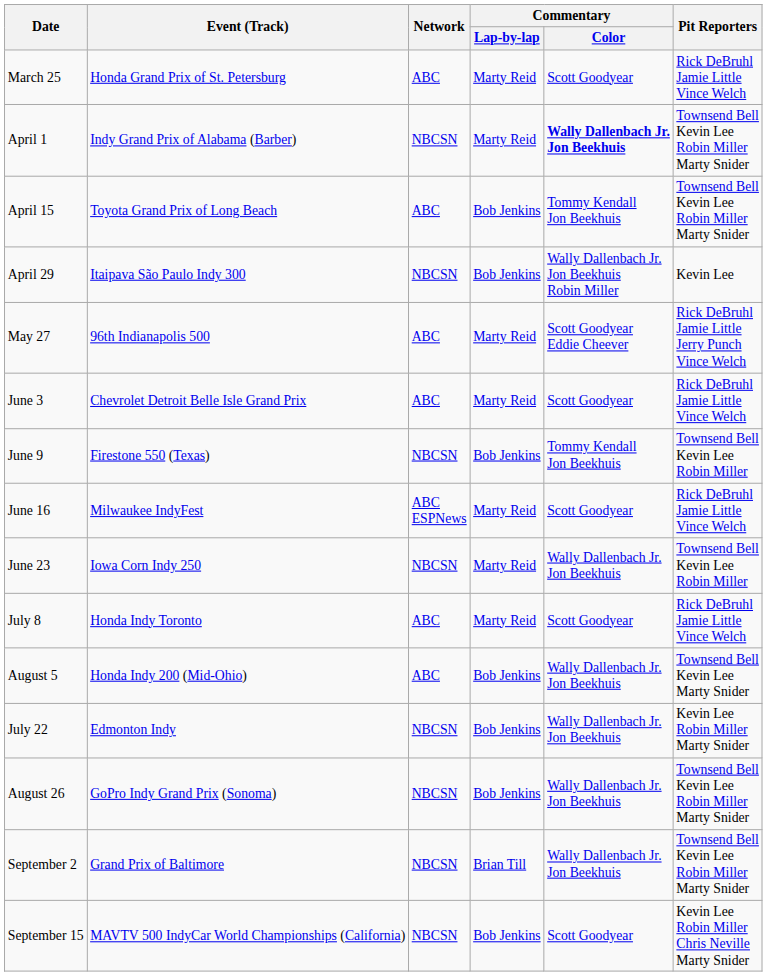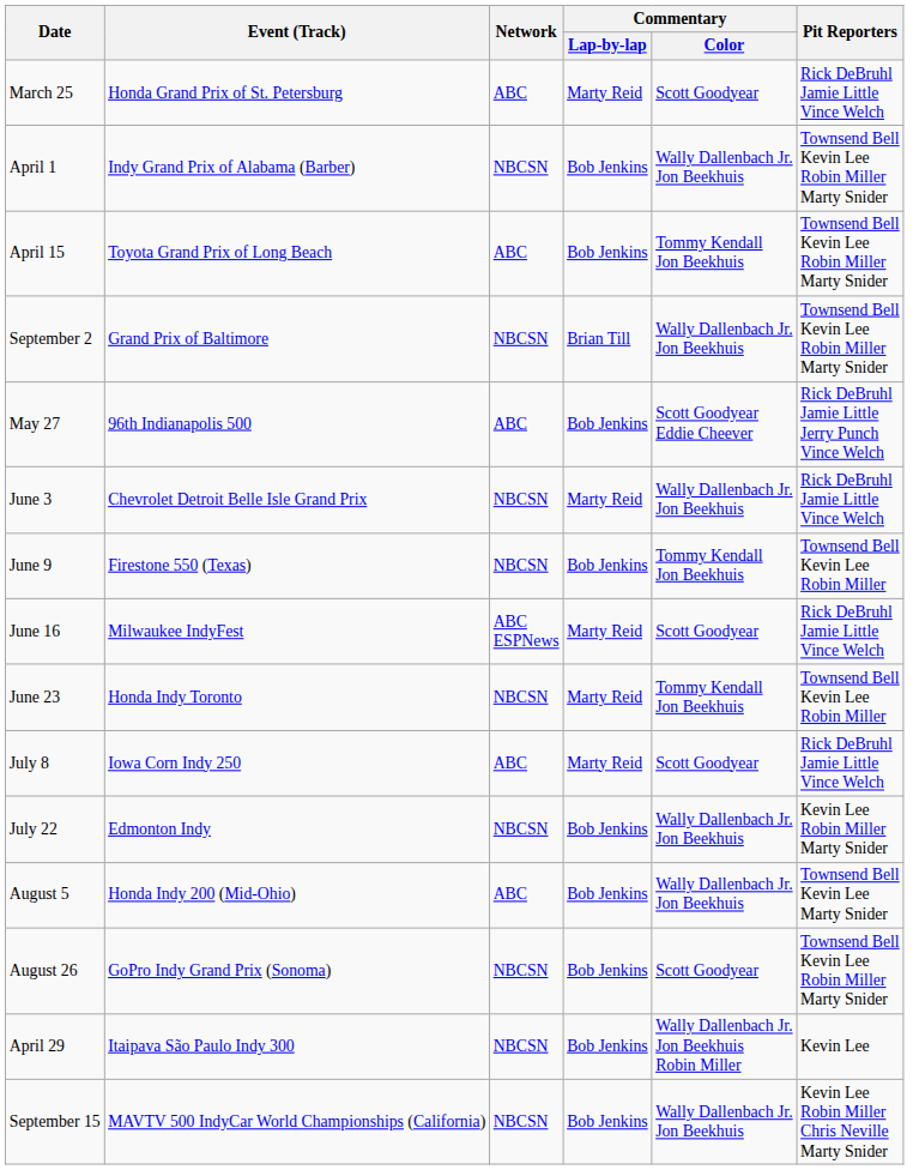 <table class="wikitable" style="font-size: 85%;">
 <tr>
 <th rowspan=2>Date</th>
 <th rowspan=2>Event (Track)</th>
 <th rowspan=2>Network<br></th>
 <th colspan=2>Commentary</th>
 <th rowspan=2>Pit Reporters</th>
 </tr>
 <tr>
 <th><a href='#'>Lap-by-lap</a></th>
 <th><a href='#'>Color</a></th>
 </tr>
 <tr>
 <td>March 25</td>
 <td><a href='#'>Honda Grand Prix of St. Petersburg</a></td>
 <td><a href='#'>ABC</a></td>
 <td><a href='#'>Marty Reid</a></td>
 <td><a href='#'>Scott Goodyear</a></td>
 <td><a href='#'>Rick DeBruhl</a><br><a href='#'>Jamie Little</a><br><a href='#'>Vince Welch</a></td>
 </tr>
 <tr>
 <td>April 1</td>
 <td><a href='#'>Indy Grand Prix of Alabama</a> (<a href='#'>Barber</a>)</td>
 <td><a href='#'>NBCSN</a></td>
-<td><a href='#'>Marty Reid</a></td>
-<td><strong><a href='#'>Wally Dallenbach Jr.</a><br><a href='#'>Jon Beekhuis</a></strong></td>
+<td><a href='#'>Bob Jenkins</a></td>
+<td><a href='#'>Wally Dallenbach Jr.</a><br><a href='#'>Jon Beekhuis</a></td>
 <td><a href='#'>Townsend Bell</a><br>Kevin Lee<br><a href='#'>Robin Miller</a><br>Marty Snider</td>
 </tr>
 <tr>
 <td>April 15</td>
 <td><a href='#'>Toyota Grand Prix of Long Beach</a></td>
 <td><a href='#'>ABC</a></td>
 <td><a href='#'>Bob Jenkins</a></td>
 <td><a href='#'>Tommy Kendall</a><br><a href='#'>Jon Beekhuis</a></td>
 <td><a href='#'>Townsend Bell</a><br>Kevin Lee<br><a href='#'>Robin Miller</a><br>Marty Snider</td>
 </tr>
 <tr>
-<td>April 29</td>
-<td><a href='#'>Itaipava São Paulo Indy 300</a></td>
+<td>September 2</td>
+<td><a href='#'>Grand Prix of Baltimore</a></td>
 <td><a href='#'>NBCSN</a></td>
-<td><a href='#'>Bob Jenkins</a></td>
-<td><a href='#'>Wally Dallenbach Jr.</a><br><a href='#'>Jon Beekhuis</a><br><a href='#'>Robin Miller</a></td>
-<td>Kevin Lee</td>
+<td><a href='#'>Brian Till</a></td>
+<td><a href='#'>Wally Dallenbach Jr.</a><br><a href='#'>Jon Beekhuis</a></td>
+<td><a href='#'>Townsend Bell</a><br>Kevin Lee<br><a href='#'>Robin Miller</a><br>Marty Snider</td>
 </tr>
 <tr>
 <td>May 27</td>
 <td><a href='#'>96th Indianapolis 500</a></td>
 <td><a href='#'>ABC</a></td>
-<td><a href='#'>Marty Reid</a></td>
+<td><a href='#'>Bob Jenkins</a></td>
 <td><a href='#'>Scott Goodyear</a><br><a href='#'>Eddie Cheever</a></td>
 <td><a href='#'>Rick DeBruhl</a><br><a href='#'>Jamie Little</a><br><a href='#'>Jerry Punch</a><br><a href='#'>Vince Welch</a></td>
 </tr>
 <tr>
 <td>June 3</td>
 <td><a href='#'>Chevrolet Detroit Belle Isle Grand Prix</a></td>
-<td><a href='#'>ABC</a></td>
+<td><a href='#'>NBCSN</a></td>
 <td><a href='#'>Marty Reid</a></td>
-<td><a href='#'>Scott Goodyear</a></td>
+<td><a href='#'>Wally Dallenbach Jr.</a><br><a href='#'>Jon Beekhuis</a></td>
 <td><a href='#'>Rick DeBruhl</a><br><a href='#'>Jamie Little</a><br><a href='#'>Vince Welch</a></td>
 </tr>
 <tr>
 <td>June 9</td>
 <td><a href='#'>Firestone 550</a> (<a href='#'>Texas</a>)</td>
 <td><a href='#'>NBCSN</a></td>
 <td><a href='#'>Bob Jenkins</a></td>
 <td><a href='#'>Tommy Kendall</a><br><a href='#'>Jon Beekhuis</a></td>
 <td><a href='#'>Townsend Bell</a><br>Kevin Lee<br><a href='#'>Robin Miller</a></td>
 </tr>
 <tr>
 <td>June 16</td>
 <td><a href='#'>Milwaukee IndyFest</a></td>
 <td><a href='#'>ABC</a><br><a href='#'>ESPNews</a></td>
 <td><a href='#'>Marty Reid</a></td>
 <td><a href='#'>Scott Goodyear</a></td>
 <td><a href='#'>Rick DeBruhl</a><br><a href='#'>Jamie Little</a><br><a href='#'>Vince Welch</a></td>
 </tr>
 <tr>
 <td>June 23</td>
-<td><a href='#'>Iowa Corn Indy 250</a></td>
+<td><a href='#'>Honda Indy Toronto</a></td>
 <td><a href='#'>NBCSN</a></td>
 <td><a href='#'>Marty Reid</a></td>
-<td><a href='#'>Wally Dallenbach Jr.</a><br><a href='#'>Jon Beekhuis</a></td>
+<td><a href='#'>Tommy Kendall</a><br><a href='#'>Jon Beekhuis</a></td>
 <td><a href='#'>Townsend Bell</a><br>Kevin Lee<br><a href='#'>Robin Miller</a></td>
 </tr>
 <tr>
 <td>July 8</td>
-<td><a href='#'>Honda Indy Toronto</a></td>
+<td><a href='#'>Iowa Corn Indy 250</a></td>
 <td><a href='#'>ABC</a></td>
 <td><a href='#'>Marty Reid</a></td>
 <td><a href='#'>Scott Goodyear</a></td>
 <td><a href='#'>Rick DeBruhl</a><br><a href='#'>Jamie Little</a><br><a href='#'>Vince Welch</a></td>
+</tr>
+<tr>
+<td>July 22</td>
+<td><a href='#'>Edmonton Indy</a></td>
+<td><a href='#'>NBCSN</a></td>
+<td><a href='#'>Bob Jenkins</a></td>
+<td><a href='#'>Wally Dallenbach Jr.</a><br><a href='#'>Jon Beekhuis</a></td>
+<td>Kevin Lee<br><a href='#'>Robin Miller</a><br>Marty Snider</td>
 </tr>
 <tr>
 <td>August 5</td>
 <td><a href='#'>Honda Indy 200</a> (<a href='#'>Mid-Ohio</a>)</td>
 <td><a href='#'>ABC</a></td>
 <td><a href='#'>Bob Jenkins</a></td>
 <td><a href='#'>Wally Dallenbach Jr.</a><br><a href='#'>Jon Beekhuis</a></td>
 <td><a href='#'>Townsend Bell</a><br>Kevin Lee<br>Marty Snider</td>
 </tr>
 <tr>
-<td>July 22</td>
-<td><a href='#'>Edmonton Indy</a></td>
-<td><a href='#'>NBCSN</a></td>
-<td><a href='#'>Bob Jenkins</a></td>
-<td><a href='#'>Wally Dallenbach Jr.</a><br><a href='#'>Jon Beekhuis</a></td>
-<td>Kevin Lee<br><a href='#'>Robin Miller</a><br>Marty Snider</td>
-</tr>
-<tr>
 <td>August 26</td>
 <td><a href='#'>GoPro Indy Grand Prix</a> (<a href='#'>Sonoma</a>)</td>
 <td><a href='#'>NBCSN</a></td>
 <td><a href='#'>Bob Jenkins</a></td>
-<td><a href='#'>Wally Dallenbach Jr.</a><br><a href='#'>Jon Beekhuis</a></td>
+<td><a href='#'>Scott Goodyear</a></td>
 <td><a href='#'>Townsend Bell</a><br>Kevin Lee<br><a href='#'>Robin Miller</a><br>Marty Snider</td>
 </tr>
 <tr>
-<td>September 2</td>
-<td><a href='#'>Grand Prix of Baltimore</a></td>
+<td>April 29</td>
+<td><a href='#'>Itaipava São Paulo Indy 300</a></td>
 <td><a href='#'>NBCSN</a></td>
-<td><a href='#'>Brian Till</a></td>
-<td><a href='#'>Wally Dallenbach Jr.</a><br><a href='#'>Jon Beekhuis</a></td>
-<td><a href='#'>Townsend Bell</a><br>Kevin Lee<br><a href='#'>Robin Miller</a><br>Marty Snider</td>
+<td><a href='#'>Bob Jenkins</a></td>
+<td><a href='#'>Wally Dallenbach Jr.</a><br><a href='#'>Jon Beekhuis</a><br><a href='#'>Robin Miller</a></td>
+<td>Kevin Lee</td>
 </tr>
 <tr>
 <td>September 15</td>
 <td><a href='#'>MAVTV 500 IndyCar World Championships</a> (<a href='#'>California</a>)</td>
 <td><a href='#'>NBCSN</a></td>
 <td><a href='#'>Bob Jenkins</a></td>
-<td><a href='#'>Scott Goodyear</a></td>
+<td><a href='#'>Wally Dallenbach Jr.</a><br><a href='#'>Jon Beekhuis</a></td>
 <td>Kevin Lee<br><a href='#'>Robin Miller</a><br><a href='#'>Chris Neville</a><br>Marty Snider</td>
 </tr>
 </table>
